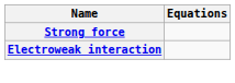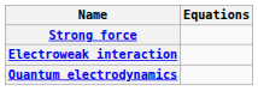 <table class="wikitable">
 <tr>
 <th>Name</th>
 <th>Equations</th>
 </tr>
 <tr>
 <th><a href='#'>Strong force</a></th>
 <td></td>
 </tr>
 <tr>
 <th><a href='#'>Electroweak interaction</a></th>
 <td><br></td>
 </tr>
+<tr>
+<th><a href='#'>Quantum electrodynamics</a></th>
+<td></td>
+</tr>
 </table>
